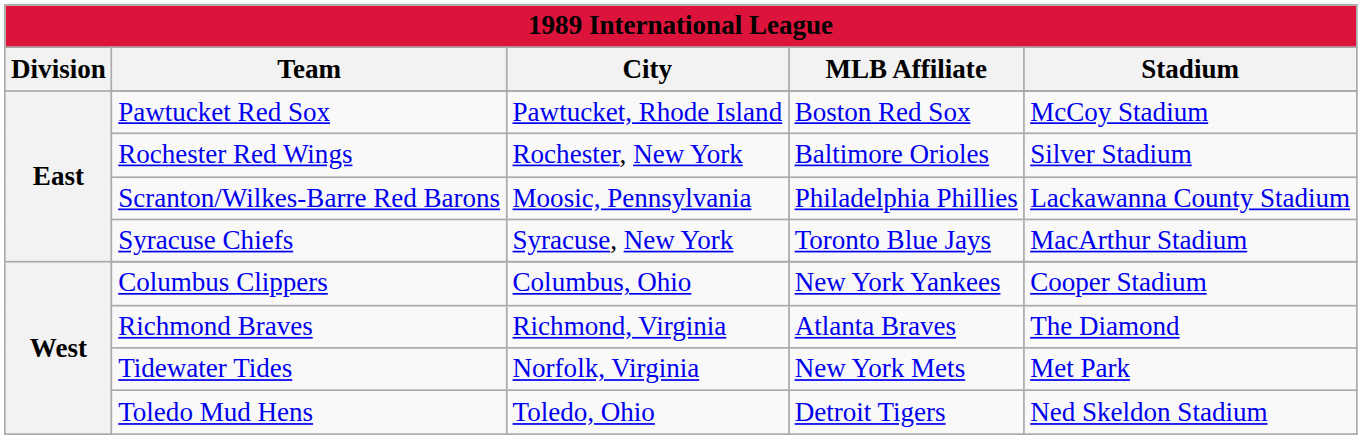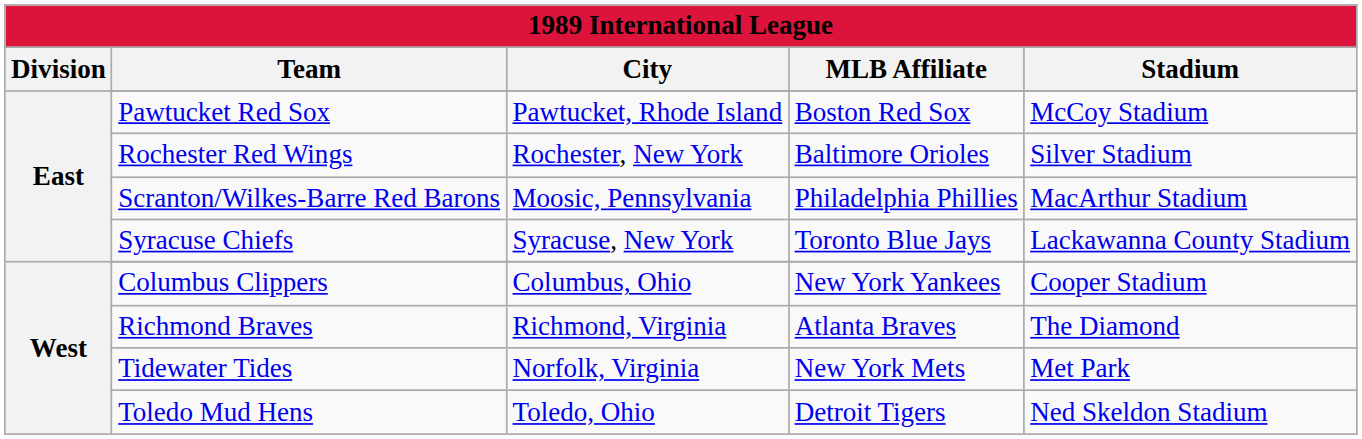 <table class="wikitable" style="width:auto">
 <tr>
 <td bgcolor="#DC143C" align="center" colspan="7"><strong><span>1989 International League</span></strong></td>
 </tr>
 <tr>
 <th>Division</th>
 <th>Team</th>
 <th>City</th>
 <th>MLB Affiliate</th>
 <th>Stadium</th>
 </tr>
 <tr>
 <th rowspan="5">East</th>
 </tr>
 <tr>
 <td><a href='#'>Pawtucket Red Sox</a></td>
 <td><a href='#'>Pawtucket, Rhode Island</a></td>
 <td><a href='#'>Boston Red Sox</a></td>
 <td><a href='#'>McCoy Stadium</a></td>
 </tr>
 <tr>
 <td><a href='#'>Rochester Red Wings</a></td>
 <td><a href='#'>Rochester</a>, <a href='#'>New York</a></td>
 <td><a href='#'>Baltimore Orioles</a></td>
 <td><a href='#'>Silver Stadium</a></td>
 </tr>
 <tr>
 <td><a href='#'>Scranton/Wilkes-Barre Red Barons</a></td>
 <td><a href='#'>Moosic, Pennsylvania</a></td>
 <td><a href='#'>Philadelphia Phillies</a></td>
-<td><a href='#'>Lackawanna County Stadium</a></td>
+<td><a href='#'>MacArthur Stadium</a></td>
 </tr>
 <tr>
 <td><a href='#'>Syracuse Chiefs</a></td>
 <td><a href='#'>Syracuse</a>, <a href='#'>New York</a></td>
 <td><a href='#'>Toronto Blue Jays</a></td>
-<td><a href='#'>MacArthur Stadium</a></td>
+<td><a href='#'>Lackawanna County Stadium</a></td>
 </tr>
 <tr>
 <th rowspan="5">West</th>
 </tr>
 <tr>
 <td><a href='#'>Columbus Clippers</a></td>
 <td><a href='#'>Columbus, Ohio</a></td>
 <td><a href='#'>New York Yankees</a></td>
 <td><a href='#'>Cooper Stadium</a></td>
 </tr>
 <tr>
 <td><a href='#'>Richmond Braves</a></td>
 <td><a href='#'>Richmond, Virginia</a></td>
 <td><a href='#'>Atlanta Braves</a></td>
 <td><a href='#'>The Diamond</a></td>
 </tr>
 <tr>
 <td><a href='#'>Tidewater Tides</a></td>
 <td><a href='#'>Norfolk, Virginia</a></td>
 <td><a href='#'>New York Mets</a></td>
 <td><a href='#'>Met Park</a></td>
 </tr>
 <tr>
 <td><a href='#'>Toledo Mud Hens</a></td>
 <td><a href='#'>Toledo, Ohio</a></td>
 <td><a href='#'>Detroit Tigers</a></td>
 <td><a href='#'>Ned Skeldon Stadium</a></td>
 </tr>
 </table>
